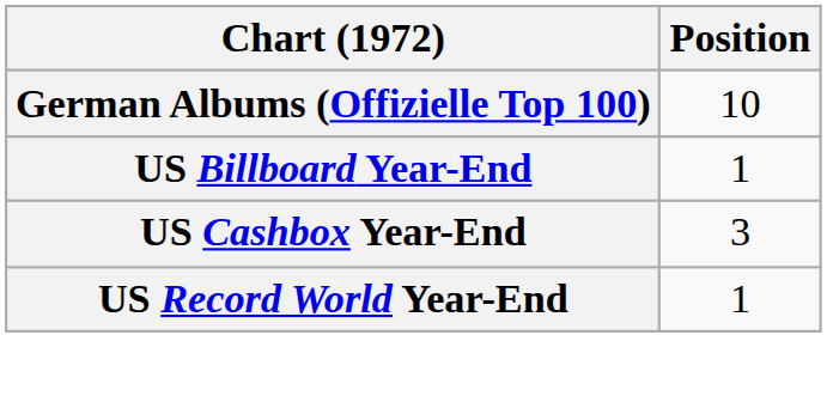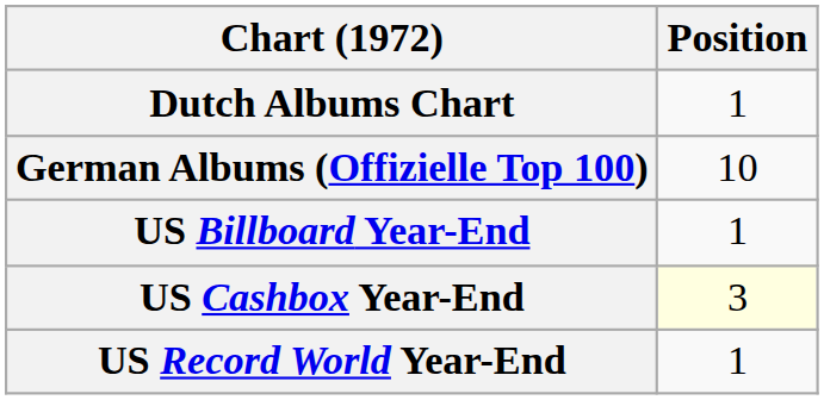 <table class="wikitable sortable plainrowheaders" style="text-align:center;">
 <tr>
 <th>Chart (1972)</th>
 <th>Position</th>
+</tr>
+<tr>
+<th scope="row">Dutch Albums Chart</th>
+<td>1</td>
 </tr>
 <tr>
 <th scope="row">German Albums (<a href='#'>Offizielle Top 100</a>)</th>
 <td>10</td>
 </tr>
 <tr>
 <th scope="row">US <a href='#'><em>Billboard</em> Year-End</a></th>
 <td>1</td>
 </tr>
 <tr>
 <th scope="row">US <em><a href='#'>Cashbox</a></em> Year-End</th>
-<td>3</td>
+<td style="background: lightyellow;">3</td>
 </tr>
 <tr>
 <th scope="row">US <em><a href='#'>Record World</a></em> Year-End</th>
 <td>1</td>
 </tr>
 </table>
